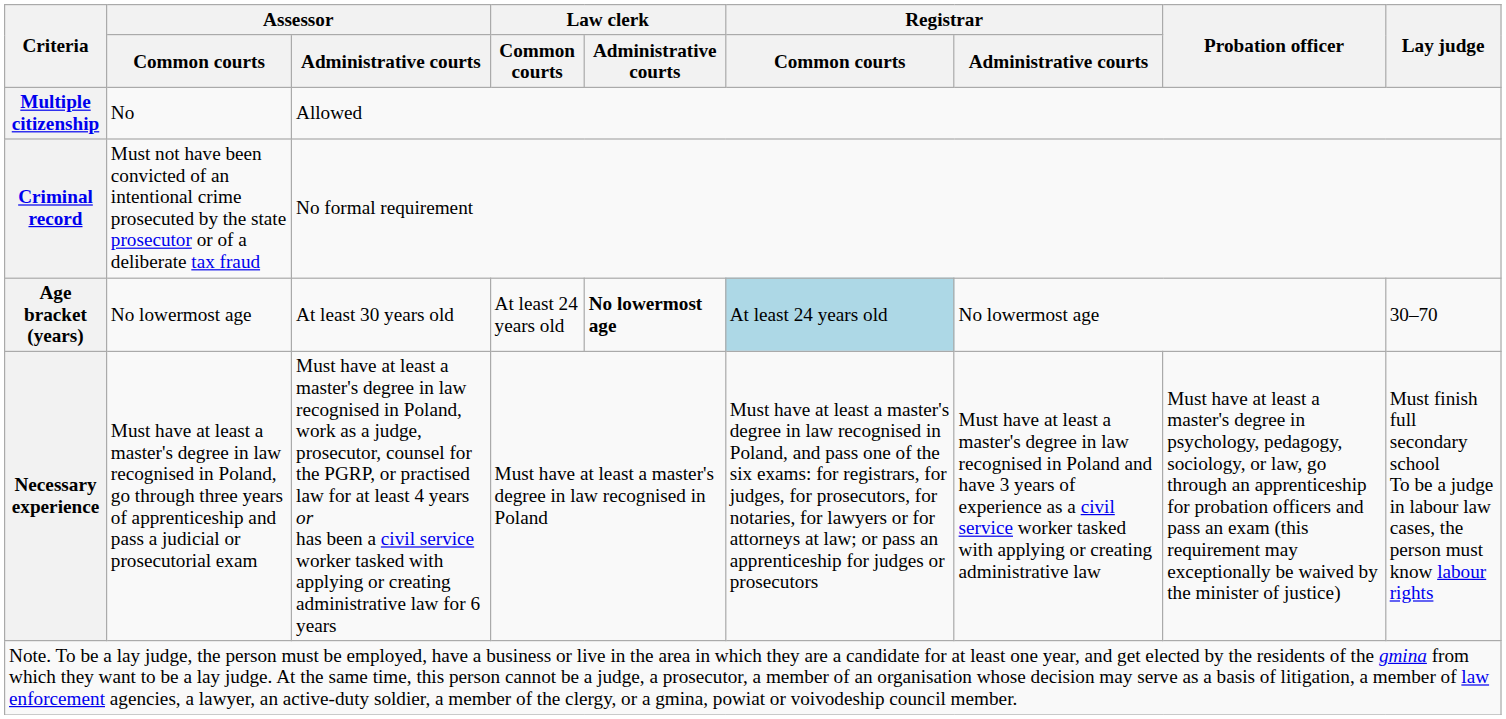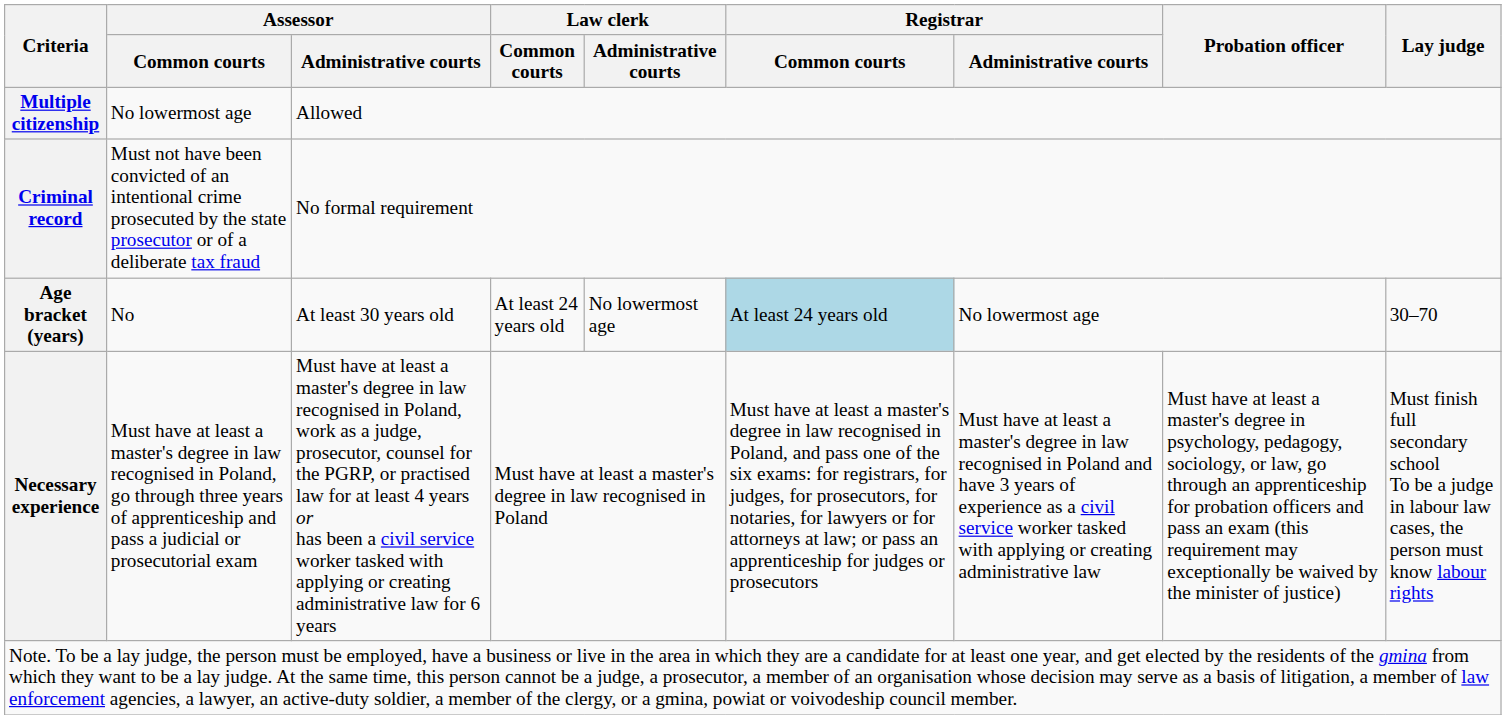 <table class="wikitable mw-collapsible mw-collapsed">
 <tr>
 <th rowspan="2">Criteria</th>
 <th colspan="2">Assessor</th>
 <th colspan="2">Law clerk</th>
 <th colspan="2">Registrar</th>
 <th rowspan="2">Probation officer</th>
 <th rowspan="2">Lay judge</th>
 </tr>
 <tr>
 <th>Common courts</th>
 <th>Administrative courts</th>
 <th>Common courts</th>
 <th>Administrative courts</th>
 <th>Common courts</th>
 <th>Administrative courts</th>
 </tr>
 <tr>
 <th><a href='#'>Multiple citizenship</a></th>
-<td>No</td>
+<td>No lowermost age</td>
 <td colspan="7">Allowed</td>
 </tr>
 <tr>
 <th><a href='#'>Criminal record</a></th>
 <td>Must not have been convicted of an intentional crime prosecuted by the state <a href='#'>prosecutor</a> or of a deliberate <a href='#'>tax fraud</a></td>
 <td colspan="7">No formal requirement</td>
 </tr>
 <tr>
 <th>Age bracket (years)</th>
-<td>No lowermost age</td>
+<td>No</td>
 <td>At least 30 years old</td>
 <td>At least 24 years old</td>
-<td><strong>No lowermost age</strong></td>
+<td>No lowermost age</td>
 <td style="background: lightblue;">At least 24 years old</td>
 <td colspan="2">No lowermost age</td>
 <td>30–70</td>
 </tr>
 <tr>
 <th>Necessary experience</th>
 <td>Must have at least a master's degree in law recognised in Poland, go through three years of apprenticeship and pass a judicial or prosecutorial exam</td>
 <td>Must have at least a master's degree in law recognised in Poland, work as a judge, prosecutor, counsel for the PGRP, or practised law for at least 4 years<br><em>or</em><br>has been a <a href='#'>civil service</a> worker tasked with applying or creating administrative law for 6 years</td>
 <td colspan="2">Must have at least a master's degree in law recognised in Poland</td>
 <td>Must have at least a master's degree in law recognised in Poland, and pass one of the six exams: for registrars, for judges, for prosecutors, for notaries, for lawyers or for attorneys at law; or pass an apprenticeship for judges or prosecutors</td>
 <td>Must have at least a master's degree in law recognised in Poland and have 3 years of experience as a <a href='#'>civil service</a> worker tasked with applying or creating administrative law</td>
 <td>Must have at least a master's degree in psychology, pedagogy, sociology, or law, go through an apprenticeship for probation officers and pass an exam (this requirement may exceptionally be waived by the minister of justice)</td>
 <td>Must finish full secondary school<br>To be a judge in labour law cases, the person must know <a href='#'>labour rights</a></td>
 </tr>
 <tr>
 <td colspan="9">Note. To be a lay judge, the person must be employed, have a business or live in the area in which they are a candidate for at least one year, and get elected by the residents of the <a href='#'><em>gmina</em></a> from which they want to be a lay judge. At the same time, this person cannot be a judge, a prosecutor, a member of an organisation whose decision may serve as a basis of litigation, a member of <a href='#'>law enforcement</a> agencies, a lawyer, an active-duty soldier, a member of the clergy, or a gmina, powiat or voivodeship council member.</td>
 </tr>
 </table>
